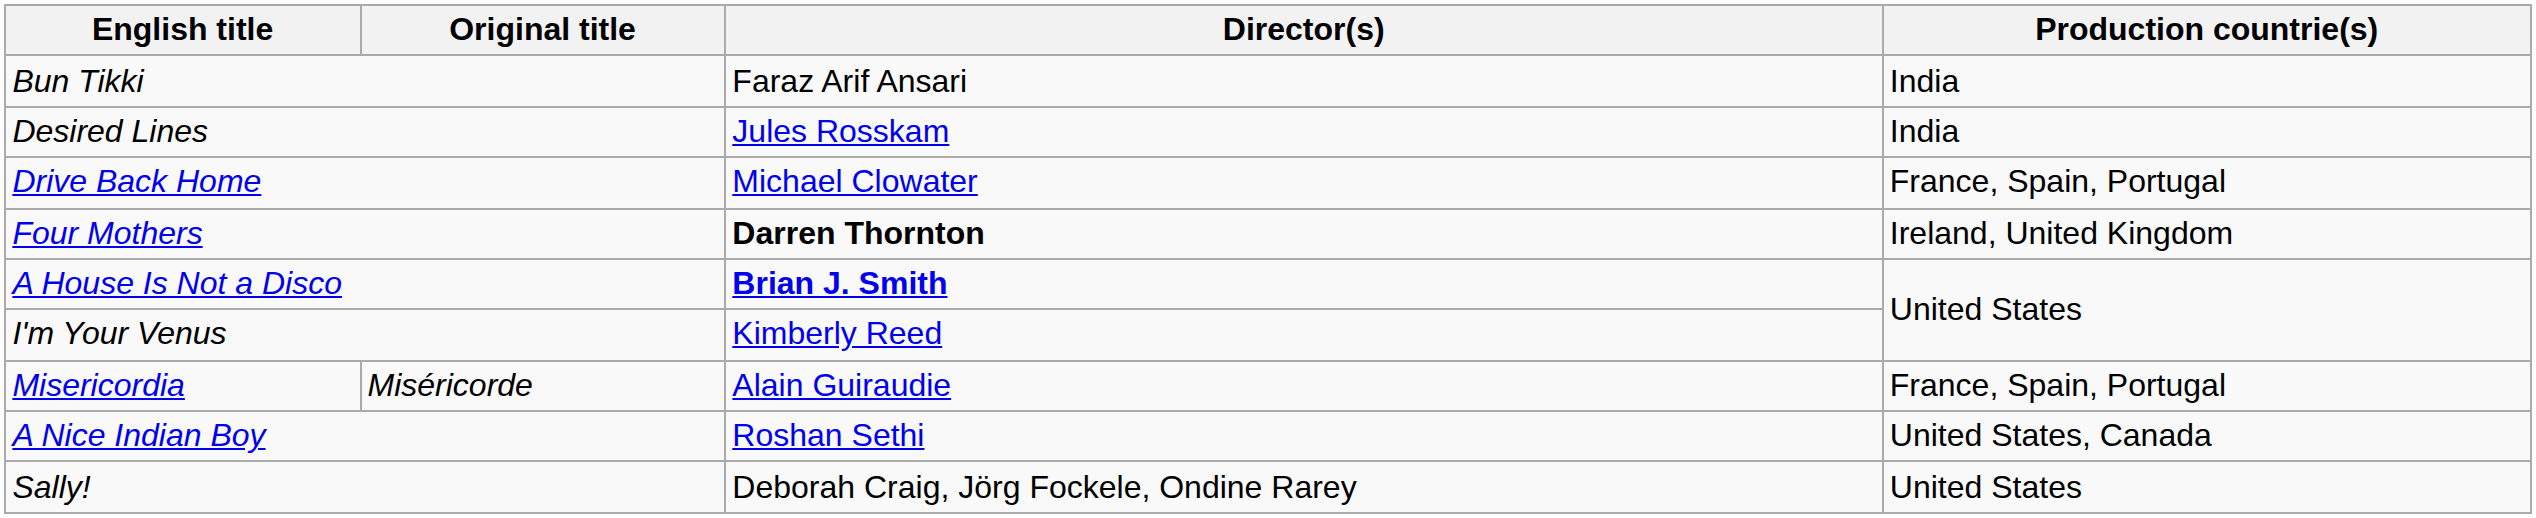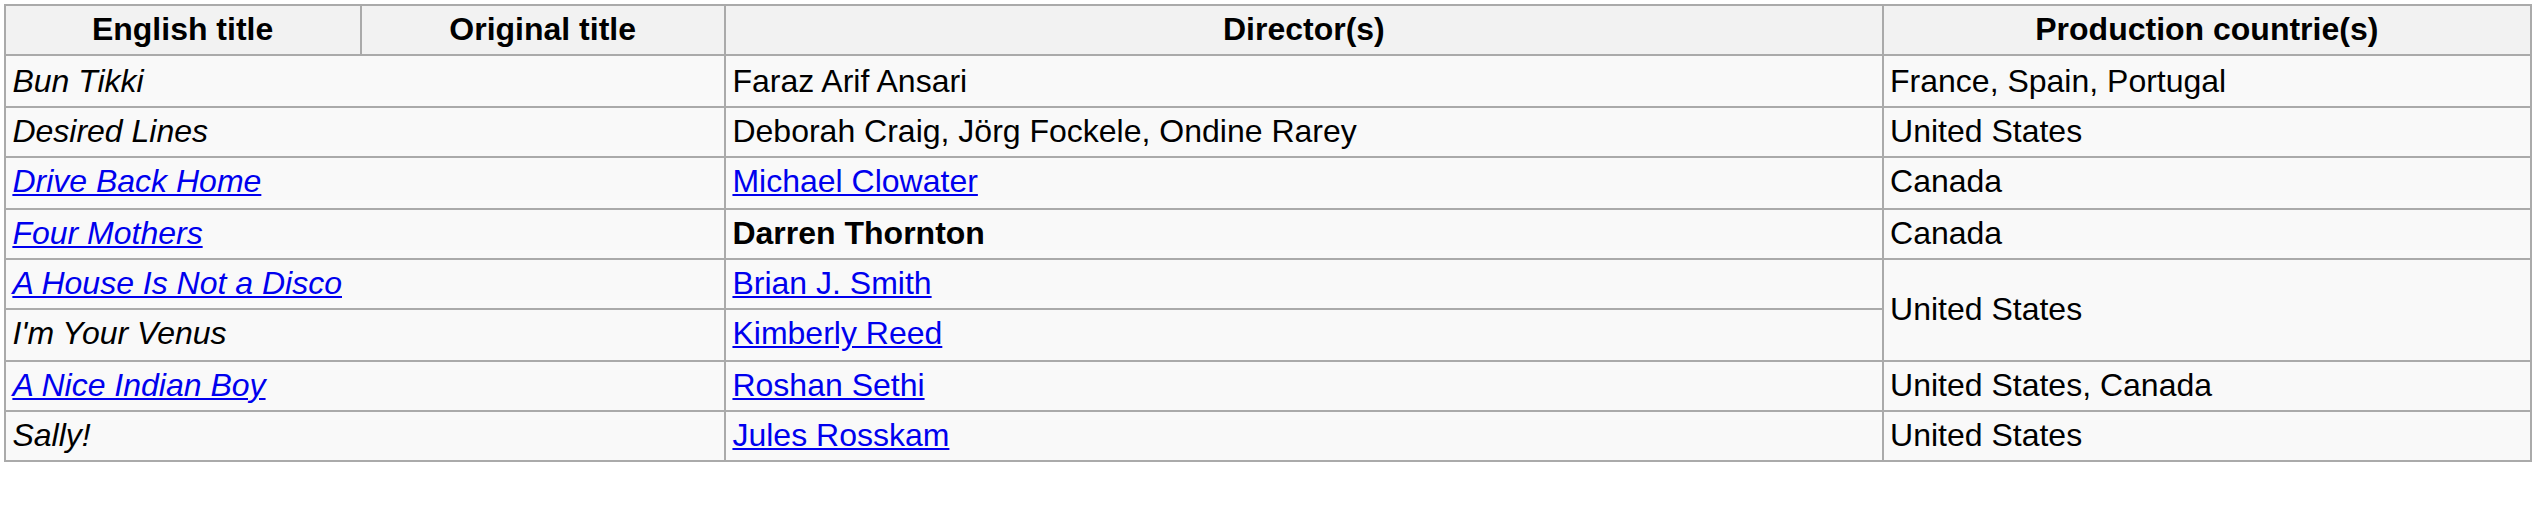 <table class="sortable wikitable" style="width:100%; margin-bottom:4px" cellpadding="5">
 <tr>
 <th scope="col">English title</th>
 <th scope="col">Original title</th>
 <th scope="col">Director(s)</th>
 <th scope="col">Production countrie(s)</th>
 </tr>
 <tr>
 <td colspan="2"><em>Bun Tikki</em></td>
 <td>Faraz Arif Ansari</td>
-<td>India</td>
+<td>France, Spain, Portugal</td>
 </tr>
 <tr>
 <td colspan="2"><em>Desired Lines</em></td>
-<td><a href='#'>Jules Rosskam</a></td>
-<td>India</td>
+<td>Deborah Craig, Jörg Fockele, Ondine Rarey</td>
+<td>United States</td>
 </tr>
 <tr>
 <td colspan="2"><em><a href='#'>Drive Back Home</a></em></td>
 <td><a href='#'>Michael Clowater</a></td>
-<td>France, Spain, Portugal</td>
+<td>Canada</td>
 </tr>
 <tr>
 <td colspan="2"><em><a href='#'>Four Mothers</a></em></td>
 <td><strong>Darren Thornton</strong></td>
-<td>Ireland, United Kingdom</td>
+<td>Canada</td>
 </tr>
 <tr>
 <td colspan="2"><em><a href='#'>A House Is Not a Disco</a></em></td>
-<td><strong><a href='#'>Brian J. Smith</a></strong></td>
+<td><a href='#'>Brian J. Smith</a></td>
 <td rowspan="2">United States</td>
 </tr>
 <tr>
 <td colspan="2"><em>I'm Your Venus</em></td>
 <td><a href='#'>Kimberly Reed</a></td>
-</tr>
-<tr>
-<td><em><a href='#'>Misericordia</a></em></td>
-<td><em>Miséricorde</em></td>
-<td><a href='#'>Alain Guiraudie</a></td>
-<td>France, Spain, Portugal</td>
 </tr>
 <tr>
 <td colspan="2"><em><a href='#'>A Nice Indian Boy</a></em></td>
 <td><a href='#'>Roshan Sethi</a></td>
 <td>United States, Canada</td>
 </tr>
 <tr>
 <td colspan="2"><em>Sally!</em></td>
-<td>Deborah Craig, Jörg Fockele, Ondine Rarey</td>
+<td><a href='#'>Jules Rosskam</a></td>
 <td>United States</td>
 </tr>
 </table>
